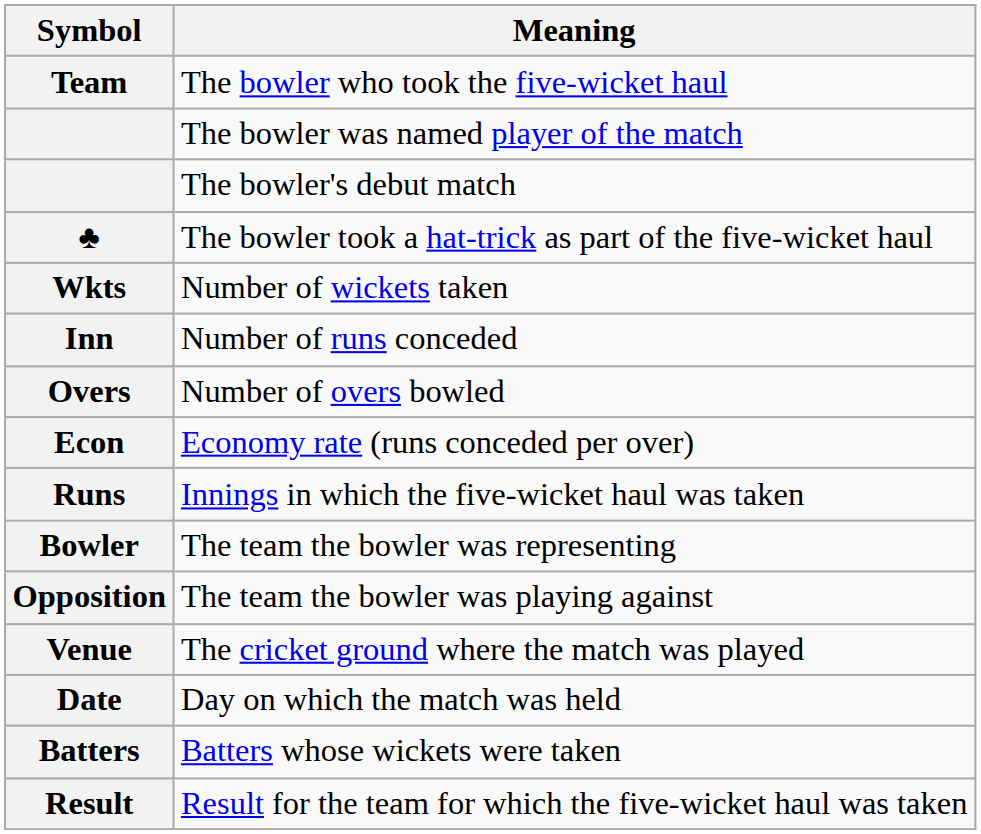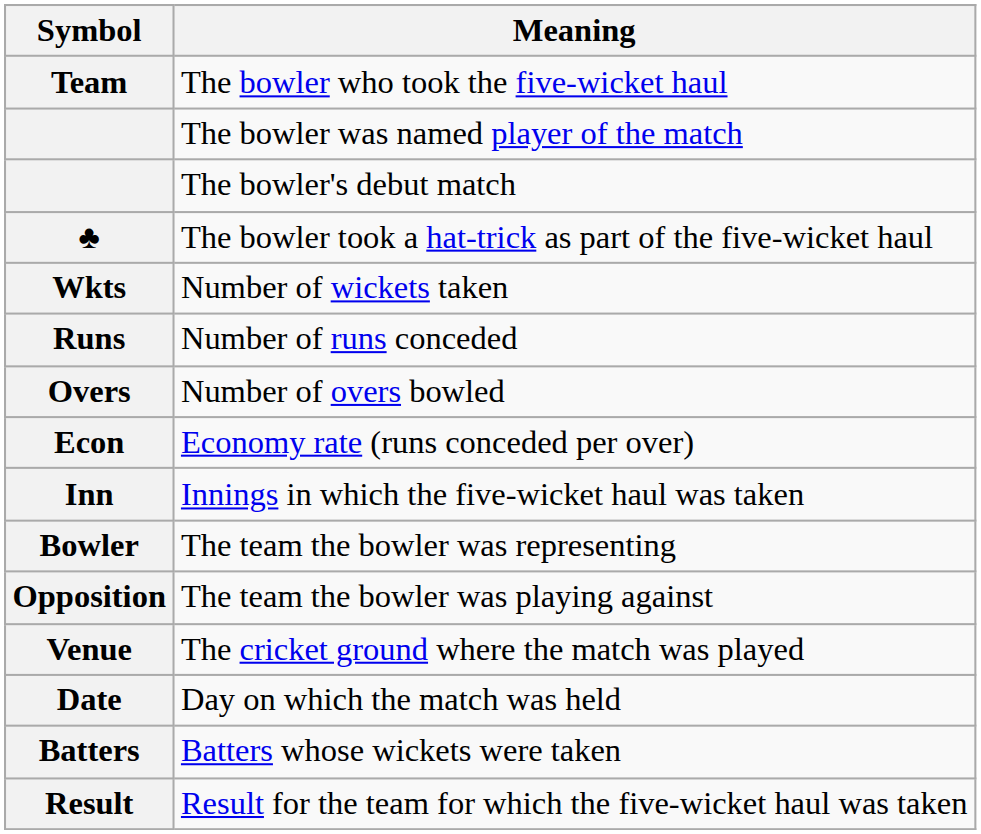 <table class="wikitable plainrowheaders">
 <tr>
 <th scope=col>Symbol</th>
 <th scope=col>Meaning</th>
 </tr>
 <tr>
 <th scope=row>Team</th>
 <td>The <a href='#'>bowler</a> who took the <a href='#'>five-wicket haul</a></td>
 </tr>
 <tr>
 <th scope=row></th>
 <td>The bowler was named <a href='#'>player of the match</a></td>
 </tr>
 <tr>
 <th scope=row></th>
 <td>The bowler's debut match</td>
 </tr>
 <tr>
 <th scope=row>♣</th>
 <td>The bowler took a <a href='#'>hat-trick</a> as part of the five-wicket haul</td>
 </tr>
 <tr>
 <th scope=row>Wkts</th>
 <td>Number of <a href='#'>wickets</a> taken</td>
 </tr>
 <tr>
-<th scope=row>Inn</th>
+<th scope=row>Runs</th>
 <td>Number of <a href='#'>runs</a> conceded</td>
 </tr>
 <tr>
 <th scope=row>Overs</th>
 <td>Number of <a href='#'>overs</a> bowled</td>
 </tr>
 <tr>
 <th scope=row>Econ</th>
 <td><a href='#'>Economy rate</a> (runs conceded per over)</td>
 </tr>
 <tr>
-<th scope=row>Runs</th>
+<th scope=row>Inn</th>
 <td><a href='#'>Innings</a> in which the five-wicket haul was taken</td>
 </tr>
 <tr>
 <th scope=row>Bowler</th>
 <td>The team the bowler was representing</td>
 </tr>
 <tr>
 <th scope=row>Opposition</th>
 <td>The team the bowler was playing against</td>
 </tr>
 <tr>
 <th scope=row>Venue</th>
 <td>The <a href='#'>cricket ground</a> where the match was played</td>
 </tr>
 <tr>
 <th scope=row>Date</th>
 <td>Day on which the match was held</td>
 </tr>
 <tr>
 <th scope=row>Batters</th>
 <td><a href='#'>Batters</a> whose wickets were taken</td>
 </tr>
 <tr>
 <th scope=row>Result</th>
 <td><a href='#'>Result</a> for the team for which the five-wicket haul was taken</td>
 </tr>
 </table>
